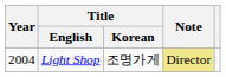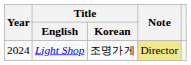 <table class="wikitable sortable plainrowheaders">
 <tr>
 <th rowspan="2" scope="col">Year</th>
 <th colspan="2" scope="col">Title</th>
 <th rowspan="2" scope="col" class="unsortable">Note</th>
 <th rowspan="2" scope="col" class="unsortable"></th>
 </tr>
 <tr>
 <th>English</th>
 <th>Korean</th>
 </tr>
 <tr>
-<td>2004</td>
+<td>2024</td>
 <td><em><a href='#'>Light Shop</a></em></td>
 <td>조명가게</td>
 <td style="background: khaki;">Director</td>
 <td></td>
 </tr>
 </table>
